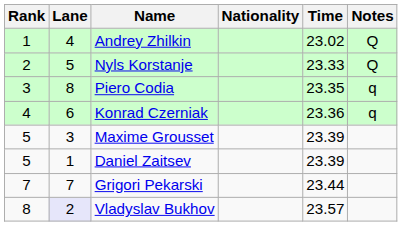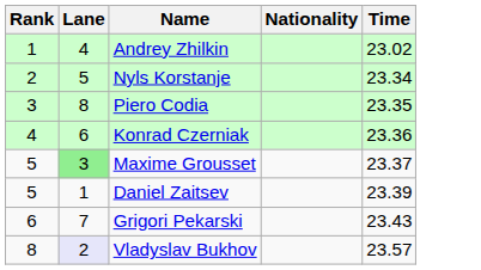 <table class="wikitable sortable" style="text-align:center">
 <tr>
 <th>Rank</th>
 <th>Lane</th>
 <th>Name</th>
 <th>Nationality</th>
 <th>Time</th>
-<th>Notes</th>
 </tr>
 <tr bgcolor=ccffcc>
 <td>1</td>
 <td>4</td>
 <td align=left><a href='#'>Andrey Zhilkin</a></td>
 <td align=left></td>
 <td>23.02</td>
-<td>Q</td>
 </tr>
 <tr bgcolor=ccffcc>
 <td>2</td>
 <td>5</td>
 <td align=left><a href='#'>Nyls Korstanje</a></td>
 <td align=left></td>
-<td>23.33</td>
-<td>Q</td>
+<td>23.34</td>
 </tr>
 <tr bgcolor=ccffcc>
 <td>3</td>
 <td>8</td>
 <td align=left><a href='#'>Piero Codia</a></td>
 <td align=left></td>
 <td>23.35</td>
-<td>q</td>
 </tr>
 <tr bgcolor=ccffcc>
 <td>4</td>
 <td>6</td>
 <td align=left><a href='#'>Konrad Czerniak</a></td>
 <td align=left></td>
 <td>23.36</td>
-<td>q</td>
 </tr>
 <tr>
 <td>5</td>
-<td>3</td>
+<td style="background: lightgreen;">3</td>
 <td align=left><a href='#'>Maxime Grousset</a></td>
 <td align=left></td>
-<td>23.39</td>
-<td></td>
+<td>23.37</td>
 </tr>
 <tr>
 <td>5</td>
 <td>1</td>
 <td align=left><a href='#'>Daniel Zaitsev</a></td>
 <td align=left></td>
 <td>23.39</td>
-<td></td>
 </tr>
 <tr>
-<td>7</td>
+<td>6</td>
 <td>7</td>
 <td align=left><a href='#'>Grigori Pekarski</a></td>
 <td align=left></td>
-<td>23.44</td>
-<td></td>
+<td>23.43</td>
 </tr>
 <tr>
 <td>8</td>
 <td style="background: lavender;">2</td>
 <td align=left><a href='#'>Vladyslav Bukhov</a></td>
 <td align=left></td>
 <td>23.57</td>
-<td></td>
 </tr>
 </table>
